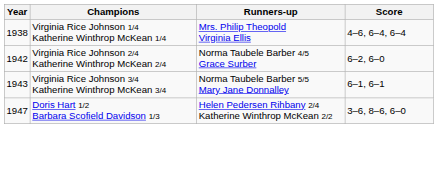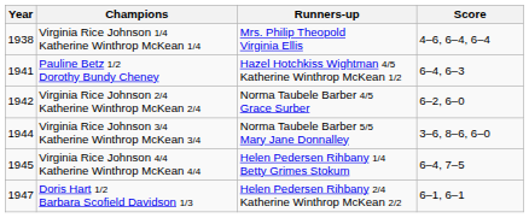 <table class="wikitable">
 <tr>
 <th>Year</th>
 <th width="270">Champions</th>
 <th width="240">Runners-up</th>
 <th width="140">Score</th>
 </tr>
 <tr>
 <td>1938</td>
 <td>Virginia Rice Johnson <small>1/4</small> <br>  Katherine Winthrop McKean <small>1/4</small></td>
 <td><a href='#'>Mrs. Philip Theopold</a> <br>  <a href='#'>Virginia Ellis</a></td>
 <td>4–6, 6–4, 6–4</td>
 </tr>
 <tr>
+<td>1941</td>
+<td><a href='#'>Pauline Betz</a> <small>1/2</small> <br>  <a href='#'>Dorothy Bundy Cheney</a></td>
+<td><a href='#'>Hazel Hotchkiss Wightman</a> <small>4/5</small> <br>  Katherine Winthrop McKean <small>1/2</small></td>
+<td>6–4, 6–3</td>
+</tr>
+<tr>
 <td>1942</td>
 <td>Virginia Rice Johnson <small>2/4</small> <br>  Katherine Winthrop McKean <small>2/4</small></td>
 <td>Norma Taubele Barber <small>4/5</small> <br>  <a href='#'>Grace Surber</a></td>
 <td>6–2, 6–0</td>
 </tr>
 <tr>
-<td>1943</td>
+<td>1944</td>
 <td>Virginia Rice Johnson <small>3/4</small> <br>  Katherine Winthrop McKean <small>3/4</small></td>
 <td>Norma Taubele Barber <small>5/5</small> <br>  <a href='#'>Mary Jane Donnalley</a></td>
-<td>6–1, 6–1</td>
+<td>3–6, 8–6, 6–0</td>
+</tr>
+<tr>
+<td>1945</td>
+<td>Virginia Rice Johnson <small>4/4</small> <br>  Katherine Winthrop McKean <small>4/4</small></td>
+<td><a href='#'>Helen Pedersen Rihbany</a> <small>1/4</small> <br>  <a href='#'>Betty Grimes Stokum</a></td>
+<td>6–4, 7–5</td>
 </tr>
 <tr>
 <td>1947</td>
 <td><a href='#'>Doris Hart</a> <small>1/2</small> <br>  <a href='#'>Barbara Scofield Davidson</a> <small>1/3</small></td>
 <td><a href='#'>Helen Pedersen Rihbany</a> <small>2/4</small> <br>  Katherine Winthrop McKean <small>2/2</small></td>
-<td>3–6, 8–6, 6–0</td>
+<td>6–1, 6–1</td>
 </tr>
 </table>
